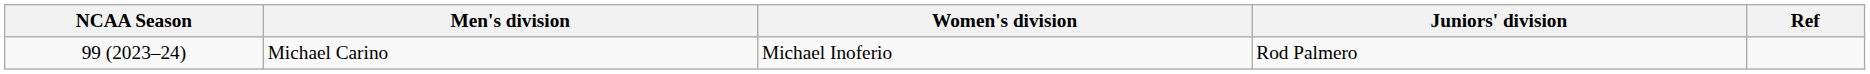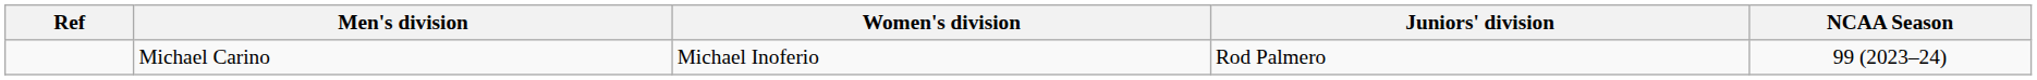 <table class="wikitable" width="70%" style="font-size:90%;">
 <tr>
-<th width=2.4%>NCAA Season</th>
+<th width="1.0%">Ref</th>
 <th width="5.0%">Men's division</th>
 <th width="5.0%">Women's division</th>
 <th width="5.0%">Juniors' division</th>
-<th width="1.0%">Ref</th>
+<th width=2.4%>NCAA Season</th>
 </tr>
 <tr>
-<td align=center>99 (2023–24)</td>
+<td></td>
 <td> Michael Carino</td>
 <td> Michael Inoferio</td>
 <td> Rod Palmero</td>
-<td></td>
+<td align=center>99 (2023–24)</td>
 </tr>
 </table>
